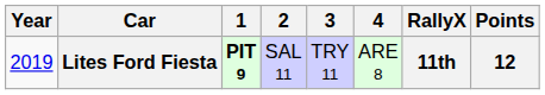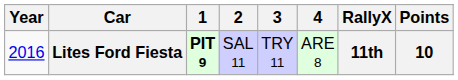 <table class="wikitable" border="1" style="text-align:center; font-size:90%;">
 <tr valign="top">
 <th>Year</th>
 <th>Car</th>
 <th>1</th>
 <th>2</th>
 <th>3</th>
 <th>4</th>
 <th>RallyX</th>
 <th>Points</th>
 </tr>
 <tr>
-<td><a href='#'>2019</a></td>
+<td><a href='#'>2016</a></td>
 <th>Lites Ford Fiesta</th>
 <td style="background:#DFFFDF;"><strong>PIT<br><small>9</small></strong></td>
 <td style="background:#CFCFFF;">SAL<br><small>11</small></td>
 <td style="background:#CFCFFF;">TRY<br><small>11</small></td>
 <td style="background:#DFFFDF;">ARE<br><small>8</small></td>
 <th>11th</th>
-<th>12</th>
+<th>10</th>
 </tr>
 </table>
